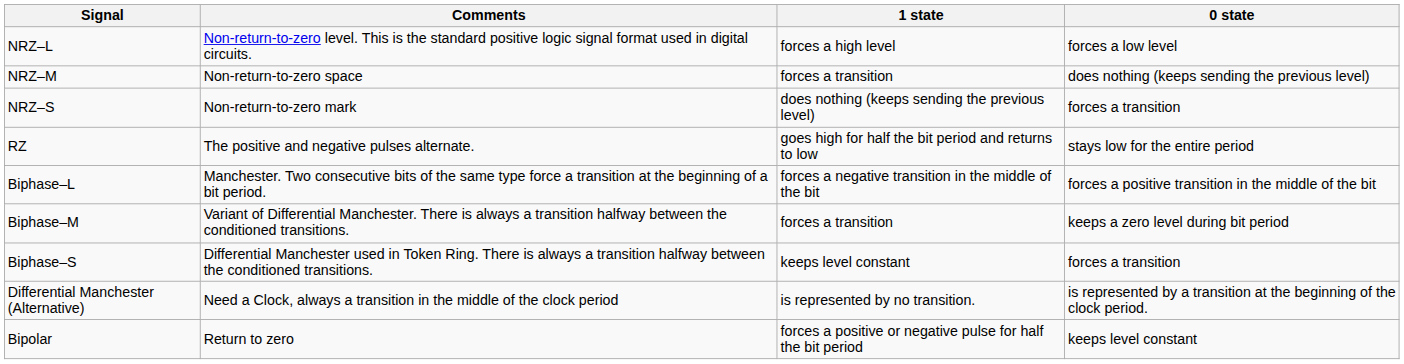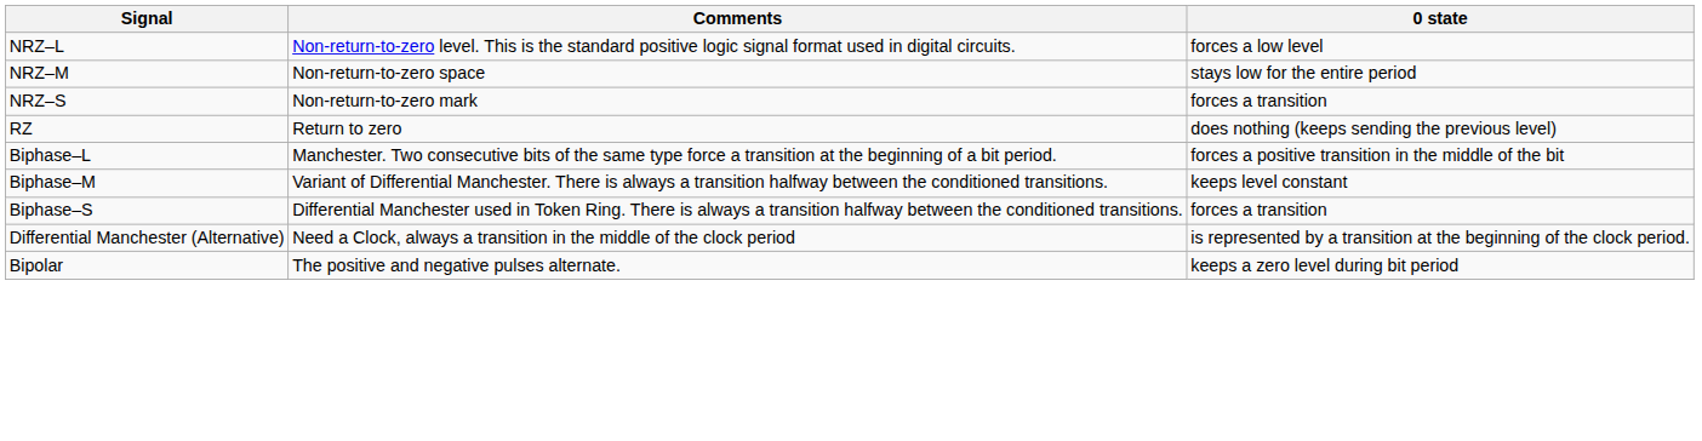 <table class="wikitable">
 <tr>
 <th>Signal</th>
 <th>Comments</th>
-<th>1 state</th>
 <th>0 state</th>
 </tr>
 <tr>
 <td>NRZ–L</td>
 <td><a href='#'>Non-return-to-zero</a> level. This is the standard positive logic signal format used in digital circuits.</td>
-<td>forces a high level</td>
 <td>forces a low level</td>
 </tr>
 <tr>
 <td>NRZ–M</td>
 <td>Non-return-to-zero space</td>
-<td>forces a transition</td>
-<td>does nothing (keeps sending the previous level)</td>
+<td>stays low for the entire period</td>
 </tr>
 <tr>
 <td>NRZ–S</td>
 <td>Non-return-to-zero mark</td>
-<td>does nothing (keeps sending the previous level)</td>
 <td>forces a transition</td>
 </tr>
 <tr>
 <td>RZ</td>
-<td>The positive and negative pulses alternate.</td>
-<td>goes high for half the bit period and returns to low</td>
-<td>stays low for the entire period</td>
+<td>Return to zero</td>
+<td>does nothing (keeps sending the previous level)</td>
 </tr>
 <tr>
 <td>Biphase–L</td>
 <td>Manchester. Two consecutive bits of the same type force a transition at the beginning of a bit period.</td>
-<td>forces a negative transition in the middle of the bit</td>
 <td>forces a positive transition in the middle of the bit</td>
 </tr>
 <tr>
 <td>Biphase–M</td>
 <td>Variant of Differential Manchester. There is always a transition halfway between the conditioned transitions.</td>
-<td>forces a transition</td>
-<td>keeps a zero level during bit period</td>
+<td>keeps level constant</td>
 </tr>
 <tr>
 <td>Biphase–S</td>
 <td>Differential Manchester used in Token Ring. There is always a transition halfway between the conditioned transitions.</td>
-<td>keeps level constant</td>
 <td>forces a transition</td>
 </tr>
 <tr>
 <td>Differential Manchester (Alternative)</td>
 <td>Need a Clock, always a transition in the middle of the clock period</td>
-<td>is represented by no transition.</td>
 <td>is represented by a transition at the beginning of the clock period.</td>
 </tr>
 <tr>
 <td>Bipolar</td>
-<td>Return to zero</td>
-<td>forces a positive or negative pulse for half the bit period</td>
-<td>keeps level constant</td>
+<td>The positive and negative pulses alternate.</td>
+<td>keeps a zero level during bit period</td>
 </tr>
 </table>
